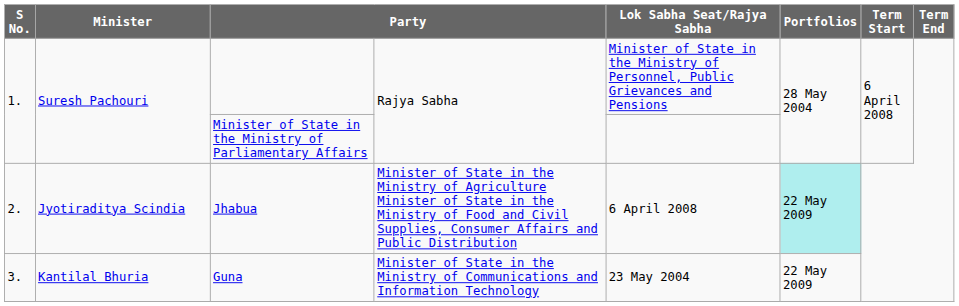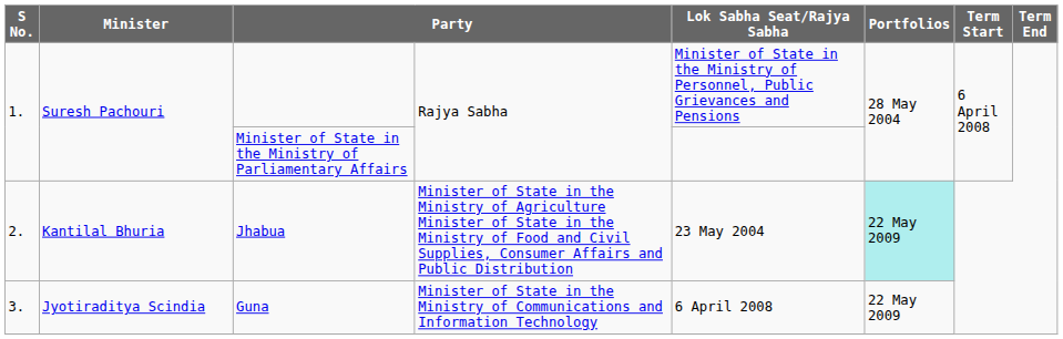 <table class="wikitable" width="80%" style="font-size: x-big;">
 <tr>
 <th style="background-color:#666666; color:white">S No.</th>
 <th style="background-color:#666666; color:white; width:180px">Minister</th>
 <th colspan="2" style="background-color:#666666; color:white">Party</th>
 <th style="background-color:#666666; color:white">Lok Sabha Seat/Rajya Sabha</th>
 <th style="background-color:#666666; color:white">Portfolios</th>
 <th style="background-color:#666666; color:white">Term Start</th>
 <th style="background-color:#666666; color:white">Term End</th>
 </tr>
 <tr>
 <td rowspan=2>1.</td>
 <td rowspan=2><a href='#'>Suresh Pachouri</a></td>
 <td></td>
 <td rowspan=2>Rajya Sabha</td>
 <td><a href='#'>Minister of State in the Ministry of Personnel, Public Grievances and Pensions</a></td>
 <td rowspan=2>28 May 2004</td>
 <td rowspan=2>6 April 2008</td>
 </tr>
 <tr>
 <td><a href='#'>Minister of State in the Ministry of Parliamentary Affairs</a></td>
 </tr>
 <tr>
 <td>2.</td>
-<td><a href='#'>Jyotiraditya Scindia</a></td>
+<td><a href='#'>Kantilal Bhuria</a></td>
 <td><a href='#'>Jhabua</a></td>
 <td><a href='#'>Minister of State in the Ministry of Agriculture</a><br><a href='#'>Minister of State in the Ministry of Food and Civil Supplies, Consumer Affairs and Public Distribution</a></td>
-<td>6 April 2008</td>
+<td>23 May 2004</td>
 <td style="background: paleturquoise;">22 May 2009</td>
 </tr>
 <tr>
 <td>3.</td>
-<td><a href='#'>Kantilal Bhuria</a></td>
+<td><a href='#'>Jyotiraditya Scindia</a></td>
 <td><a href='#'>Guna</a></td>
 <td><a href='#'>Minister of State in the Ministry of Communications and Information Technology</a></td>
-<td>23 May 2004</td>
+<td>6 April 2008</td>
 <td>22 May 2009</td>
 </tr>
 <tr>
 </tr>
 </table>
